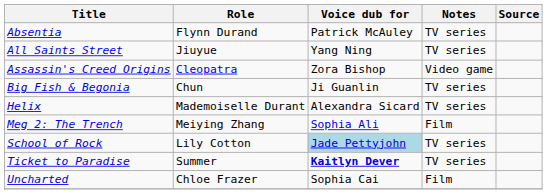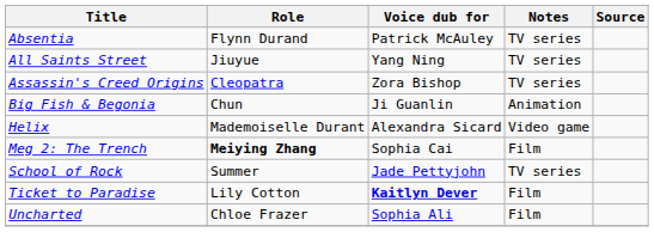 <table class="wikitable sortable plainrowheaders">
 <tr>
 <th>Title</th>
 <th>Role</th>
 <th>Voice dub for</th>
 <th class="unsortable">Notes</th>
 <th class="unsortable">Source</th>
 </tr>
 <tr>
 <td><em><a href='#'>Absentia</a></em></td>
 <td>Flynn Durand</td>
 <td>Patrick McAuley</td>
 <td>TV series</td>
 <td></td>
 </tr>
 <tr>
 <td><em><a href='#'>All Saints Street</a></em></td>
 <td>Jiuyue</td>
 <td>Yang Ning</td>
 <td>TV series</td>
 <td></td>
 </tr>
 <tr>
 <td><em><a href='#'>Assassin's Creed Origins</a></em></td>
 <td><a href='#'>Cleopatra</a></td>
 <td>Zora Bishop</td>
-<td>Video game</td>
+<td>TV series</td>
 <td></td>
 </tr>
 <tr>
 <td><em><a href='#'>Big Fish & Begonia</a></em></td>
 <td>Chun</td>
 <td>Ji Guanlin</td>
-<td>TV series</td>
+<td>Animation</td>
 <td></td>
 </tr>
 <tr>
 <td><em><a href='#'>Helix</a></em></td>
 <td>Mademoiselle Durant</td>
 <td>Alexandra Sicard</td>
-<td>TV series</td>
+<td>Video game</td>
 <td></td>
 </tr>
 <tr>
 <td><em><a href='#'>Meg 2: The Trench</a></em></td>
-<td>Meiying Zhang</td>
-<td><a href='#'>Sophia Ali</a></td>
+<td><strong>Meiying Zhang</strong></td>
+<td>Sophia Cai</td>
 <td>Film</td>
 <td></td>
 </tr>
 <tr>
 <td><em><a href='#'>School of Rock</a></em></td>
-<td>Lily Cotton</td>
-<td style="background: lightblue;"><a href='#'>Jade Pettyjohn</a></td>
+<td>Summer</td>
+<td><a href='#'>Jade Pettyjohn</a></td>
 <td>TV series</td>
 <td></td>
 </tr>
 <tr>
 <td><em><a href='#'>Ticket to Paradise</a></em></td>
-<td>Summer</td>
+<td>Lily Cotton</td>
 <td><strong><a href='#'>Kaitlyn Dever</a></strong></td>
-<td>TV series</td>
+<td>Film</td>
 <td></td>
 </tr>
 <tr>
 <td><em><a href='#'>Uncharted</a></em></td>
 <td>Chloe Frazer</td>
-<td>Sophia Cai</td>
+<td><a href='#'>Sophia Ali</a></td>
 <td>Film</td>
 <td></td>
 </tr>
 <tr>
 </tr>
 </table>
